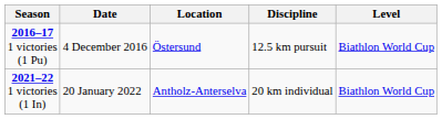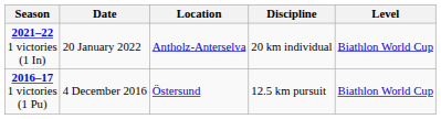 <table class="wikitable">
 <tr>
 <th>Season</th>
 <th>Date</th>
 <th>Location</th>
 <th>Discipline</th>
 <th>Level</th>
 </tr>
 <tr>
+<td style="text-align:center;"><strong><a href='#'>2021–22</a></strong> <br> 1 victories <br> (1 In)</td>
+<td>20 January 2022</td>
+<td> <a href='#'>Antholz-Anterselva</a></td>
+<td>20 km individual</td>
+<td><a href='#'>Biathlon World Cup</a></td>
+</tr>
+<tr>
 <td style="text-align:center;"><strong><a href='#'>2016–17</a></strong> <br> 1 victories <br> (1 Pu)</td>
 <td>4 December 2016</td>
 <td> <a href='#'>Östersund</a></td>
 <td>12.5 km pursuit</td>
 <td><a href='#'>Biathlon World Cup</a></td>
 </tr>
-<tr>
-<td style="text-align:center;"><strong><a href='#'>2021–22</a></strong> <br> 1 victories <br> (1 In)</td>
-<td>20 January 2022</td>
-<td> <a href='#'>Antholz-Anterselva</a></td>
-<td>20 km individual</td>
-<td><a href='#'>Biathlon World Cup</a></td>
-</tr>
 </table>
